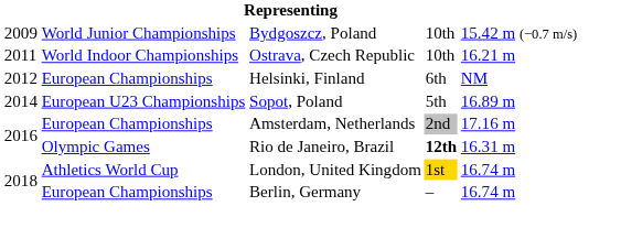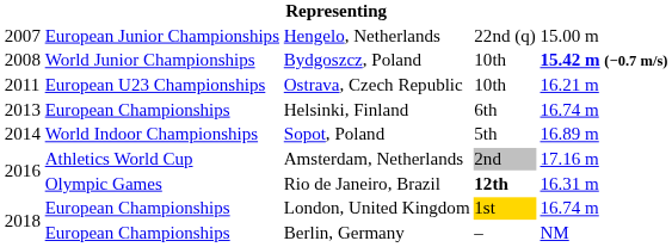 <table>
 <tr>
 <th colspan="5">Representing </th>
 </tr>
 <tr>
-<td>2009</td>
+<td>2007</td>
+<td><a href='#'>European Junior Championships</a></td>
+<td><a href='#'>Hengelo</a>, Netherlands</td>
+<td>22nd (q)</td>
+<td>15.00 m</td>
+</tr>
+<tr>
+<td>2008</td>
 <td><a href='#'>World Junior Championships</a></td>
 <td><a href='#'>Bydgoszcz</a>, Poland</td>
 <td>10th</td>
-<td><a href='#'>15.42 m</a>  <small>(−0.7 m/s)</small></td>
+<td><strong><a href='#'>15.42 m</a>  <small>(−0.7 m/s)</small></strong></td>
 </tr>
 <tr>
 <td>2011</td>
-<td><a href='#'>World Indoor Championships</a></td>
+<td><a href='#'>European U23 Championships</a></td>
 <td><a href='#'>Ostrava</a>, Czech Republic</td>
 <td>10th</td>
 <td><a href='#'>16.21 m</a></td>
 </tr>
 <tr>
-<td>2012</td>
+<td>2013</td>
 <td><a href='#'>European Championships</a></td>
 <td>Helsinki, Finland</td>
 <td>6th</td>
-<td><a href='#'>NM</a></td>
+<td><a href='#'>16.74 m</a></td>
 </tr>
 <tr>
 <td>2014</td>
-<td><a href='#'>European U23 Championships</a></td>
+<td><a href='#'>World Indoor Championships</a></td>
 <td><a href='#'>Sopot</a>, Poland</td>
 <td>5th</td>
 <td><a href='#'>16.89 m</a></td>
 </tr>
 <tr>
 <td rowspan=2>2016</td>
-<td><a href='#'>European Championships</a></td>
+<td><a href='#'>Athletics World Cup</a></td>
 <td>Amsterdam, Netherlands</td>
 <td bgcolor=silver>2nd</td>
 <td><a href='#'>17.16 m</a></td>
 </tr>
 <tr>
 <td><a href='#'>Olympic Games</a></td>
 <td>Rio de Janeiro, Brazil</td>
 <td><strong>12th</strong></td>
 <td><a href='#'>16.31 m</a></td>
 </tr>
 <tr>
 <td rowspan=2>2018</td>
-<td><a href='#'>Athletics World Cup</a></td>
+<td><a href='#'>European Championships</a></td>
 <td>London, United Kingdom</td>
 <td bgcolor=gold>1st</td>
 <td><a href='#'>16.74 m</a></td>
 </tr>
 <tr>
 <td><a href='#'>European Championships</a></td>
 <td>Berlin, Germany</td>
 <td>–</td>
-<td><a href='#'>16.74 m</a></td>
+<td><a href='#'>NM</a></td>
 </tr>
 </table>
